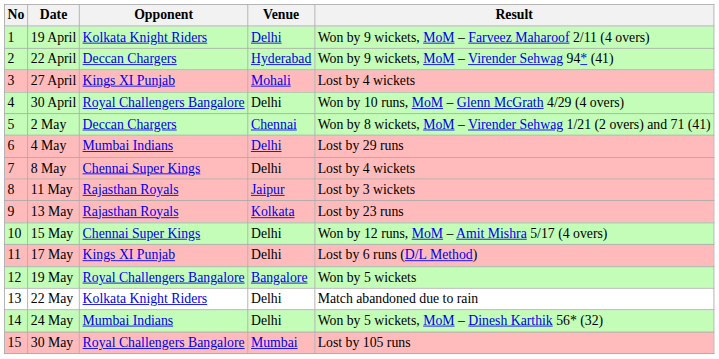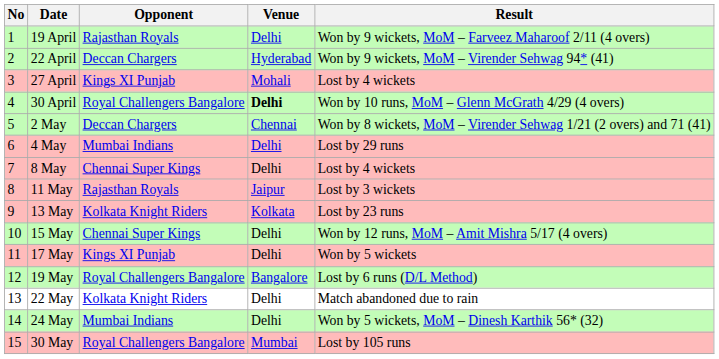 <table class="wikitable sortable">
 <tr>
 <th>No</th>
 <th>Date</th>
 <th>Opponent</th>
 <th>Venue</th>
 <th>Result</th>
 </tr>
 <tr style="background:#c3fdb8;">
 <td>1</td>
 <td>19 April</td>
-<td><a href='#'>Kolkata Knight Riders</a></td>
+<td><a href='#'>Rajasthan Royals</a></td>
 <td><a href='#'>Delhi</a></td>
 <td>Won by 9 wickets, <a href='#'>MoM</a> –  <a href='#'>Farveez Maharoof</a> 2/11 (4 overs)</td>
 </tr>
 <tr style="background:#c3fdb8;">
 <td>2</td>
 <td>22 April</td>
 <td><a href='#'>Deccan Chargers</a></td>
 <td><a href='#'>Hyderabad</a></td>
 <td>Won by 9 wickets, <a href='#'>MoM</a> –  <a href='#'>Virender Sehwag</a> 94<a href='#'>*</a> (41)</td>
 </tr>
 <tr style="background:#fbb;">
 <td>3</td>
 <td>27 April</td>
 <td><a href='#'>Kings XI Punjab</a></td>
 <td><a href='#'>Mohali</a></td>
 <td>Lost by 4 wickets</td>
 </tr>
 <tr style="background:#c3fdb8;">
 <td>4</td>
 <td>30 April</td>
 <td><a href='#'>Royal Challengers Bangalore</a></td>
-<td>Delhi</td>
+<td><strong>Delhi</strong></td>
 <td>Won by 10 runs, <a href='#'>MoM</a> –  <a href='#'>Glenn McGrath</a> 4/29 (4 overs)</td>
 </tr>
 <tr style="background:#c3fdb8;">
 <td>5</td>
 <td>2 May</td>
 <td><a href='#'>Deccan Chargers</a></td>
 <td><a href='#'>Chennai</a></td>
 <td>Won by 8 wickets, <a href='#'>MoM</a> –  <a href='#'>Virender Sehwag</a> 1/21 (2 overs) and 71 (41)</td>
 </tr>
 <tr style="background:#fbb;">
 <td>6</td>
 <td>4 May</td>
 <td><a href='#'>Mumbai Indians</a></td>
 <td><a href='#'>Delhi</a></td>
 <td>Lost by 29 runs</td>
 </tr>
 <tr style="background:#fbb;">
 <td>7</td>
 <td>8 May</td>
 <td><a href='#'>Chennai Super Kings</a></td>
 <td>Delhi</td>
 <td>Lost by 4 wickets</td>
 </tr>
 <tr style="background:#fbb;">
 <td>8</td>
 <td>11 May</td>
 <td><a href='#'>Rajasthan Royals</a></td>
 <td><a href='#'>Jaipur</a></td>
 <td>Lost by 3 wickets</td>
 </tr>
 <tr style="background:#fbb;">
 <td>9</td>
 <td>13 May</td>
-<td><a href='#'>Rajasthan Royals</a></td>
+<td><a href='#'>Kolkata Knight Riders</a></td>
 <td><a href='#'>Kolkata</a></td>
 <td>Lost by 23 runs</td>
 </tr>
 <tr style="background:#c3fdb8;">
 <td>10</td>
 <td>15 May</td>
 <td><a href='#'>Chennai Super Kings</a></td>
 <td>Delhi</td>
 <td>Won by 12 runs, <a href='#'>MoM</a> –  <a href='#'>Amit Mishra</a> 5/17 (4 overs)</td>
 </tr>
 <tr style="background:#fbb;">
 <td>11</td>
 <td>17 May</td>
 <td><a href='#'>Kings XI Punjab</a></td>
 <td>Delhi</td>
-<td>Lost by 6 runs (<a href='#'>D/L Method</a>)</td>
+<td>Won by 5 wickets</td>
 </tr>
 <tr style="background:#c3fdb8;">
 <td>12</td>
 <td>19 May</td>
 <td><a href='#'>Royal Challengers Bangalore</a></td>
 <td><a href='#'>Bangalore</a></td>
-<td>Won by 5 wickets</td>
+<td>Lost by 6 runs (<a href='#'>D/L Method</a>)</td>
 </tr>
 <tr style="background:white;">
 <td>13</td>
 <td>22 May</td>
 <td><a href='#'>Kolkata Knight Riders</a></td>
 <td>Delhi</td>
 <td>Match abandoned due to rain</td>
 </tr>
 <tr style="background:#c3fdb8;">
 <td>14</td>
 <td>24 May</td>
 <td><a href='#'>Mumbai Indians</a></td>
 <td>Delhi</td>
 <td>Won by 5 wickets, <a href='#'>MoM</a> –  <a href='#'>Dinesh Karthik</a> 56* (32)</td>
 </tr>
 <tr style="background:#fbb;">
 <td>15</td>
 <td>30 May</td>
 <td><a href='#'>Royal Challengers Bangalore</a></td>
 <td><a href='#'>Mumbai</a></td>
 <td>Lost by 105 runs</td>
 </tr>
 </table>
